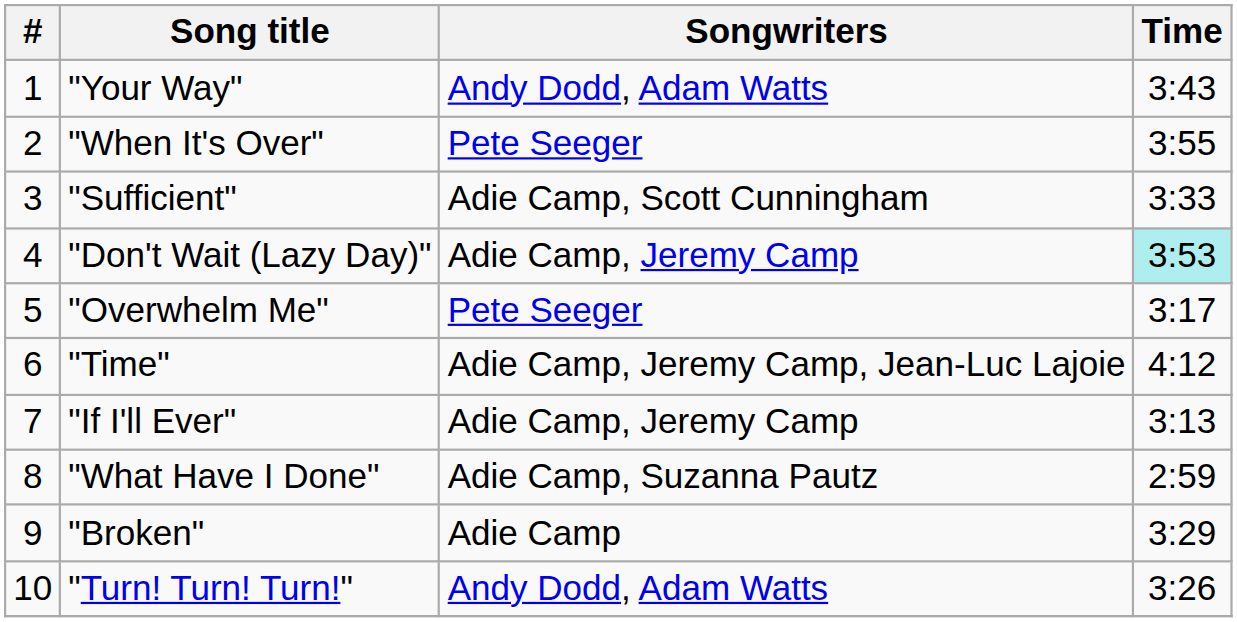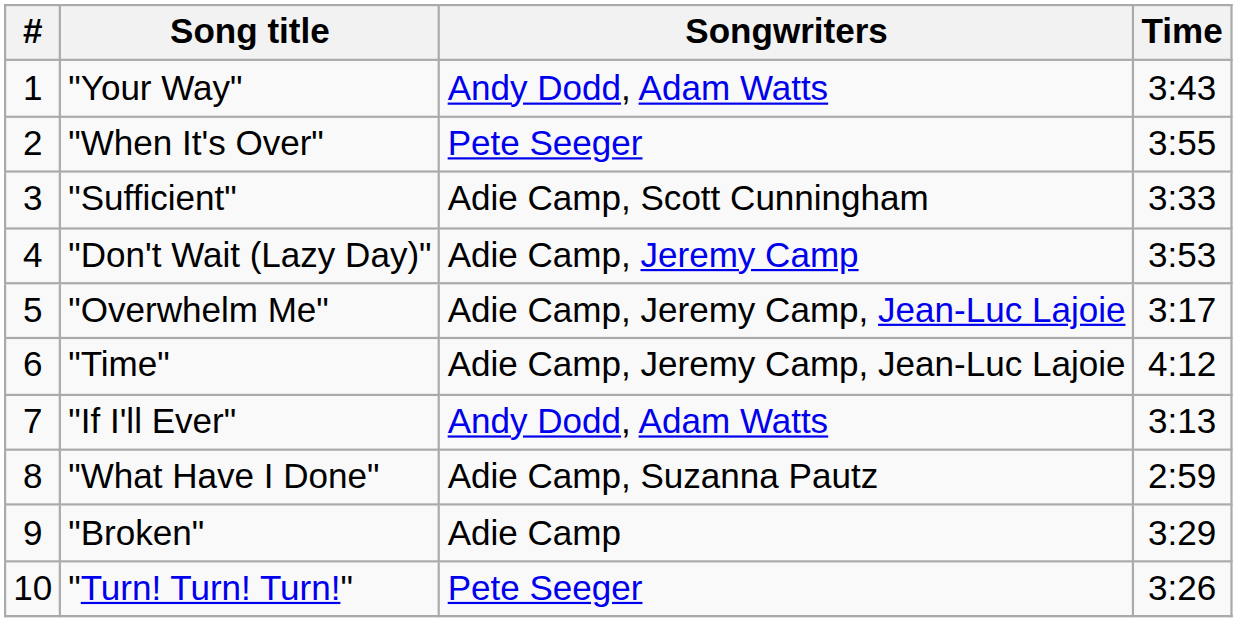 <table class="wikitable">
 <tr>
 <th><strong>#</strong></th>
 <th>Song title</th>
 <th>Songwriters</th>
 <th>Time</th>
 </tr>
 <tr>
 <td align="center">1</td>
 <td rowspan="1">"Your Way"</td>
 <td rowspan="1"><a href='#'>Andy Dodd</a>, <a href='#'>Adam Watts</a></td>
 <td rowspan="1" align="center">3:43</td>
 </tr>
 <tr>
 <td align="center">2</td>
 <td rowspan="1">"When It's Over"</td>
 <td rowspan="1"><a href='#'>Pete Seeger</a></td>
 <td rowspan="1" align="center">3:55</td>
 </tr>
 <tr>
 <td align="center">3</td>
 <td rowspan="1">"Sufficient"</td>
 <td rowspan="1">Adie Camp, Scott Cunningham</td>
 <td rowspan="1" align="center">3:33</td>
 </tr>
 <tr>
 <td align="center">4</td>
 <td rowspan="1">"Don't Wait (Lazy Day)"</td>
 <td rowspan="1">Adie Camp, <a href='#'>Jeremy Camp</a></td>
-<td rowspan="1" align="center" style="background: paleturquoise;">3:53</td>
+<td rowspan="1" align="center">3:53</td>
 </tr>
 <tr>
 <td align="center">5</td>
 <td rowspan="1">"Overwhelm Me"</td>
-<td rowspan="1"><a href='#'>Pete Seeger</a></td>
+<td rowspan="1">Adie Camp, Jeremy Camp, <a href='#'>Jean-Luc Lajoie</a></td>
 <td rowspan="1" align="center">3:17</td>
 </tr>
 <tr>
 <td align="center">6</td>
 <td rowspan="1">"Time"</td>
 <td rowspan="1">Adie Camp, Jeremy Camp, Jean-Luc Lajoie</td>
 <td rowspan="1" align="center">4:12</td>
 </tr>
 <tr>
 <td align="center">7</td>
 <td rowspan="1">"If I'll Ever"</td>
-<td rowspan="1">Adie Camp, Jeremy Camp</td>
+<td rowspan="1"><a href='#'>Andy Dodd</a>, <a href='#'>Adam Watts</a></td>
 <td rowspan="1" align="center">3:13</td>
 </tr>
 <tr>
 <td align="center">8</td>
 <td rowspan="1">"What Have I Done"</td>
 <td rowspan="1">Adie Camp, Suzanna Pautz</td>
 <td rowspan="1" align="center">2:59</td>
 </tr>
 <tr>
 <td align="center">9</td>
 <td rowspan="1">"Broken"</td>
 <td rowspan="1">Adie Camp</td>
 <td rowspan="1" align="center">3:29</td>
 </tr>
 <tr>
 <td align="center">10</td>
 <td rowspan="1">"<a href='#'>Turn! Turn! Turn!</a>"</td>
-<td rowspan="1"><a href='#'>Andy Dodd</a>, <a href='#'>Adam Watts</a></td>
+<td rowspan="1"><a href='#'>Pete Seeger</a></td>
 <td rowspan="1" align="center">3:26</td>
 </tr>
 <tr>
 </tr>
 </table>
